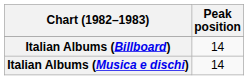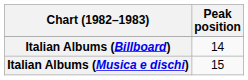 <table class="wikitable sortable plainrowheaders" style="text-align:center">
 <tr>
 <th scope="col">Chart (1982–1983)</th>
 <th scope="col">Peak<br>position</th>
 </tr>
 <tr>
 </tr>
 <tr>
 <th scope="row">Italian Albums (<em><a href='#'>Billboard</a></em>)</th>
 <td>14</td>
 </tr>
 <tr>
 <th scope="row">Italian Albums (<em><a href='#'>Musica e dischi</a></em>)</th>
-<td>14</td>
+<td>15</td>
 </tr>
 </table>
